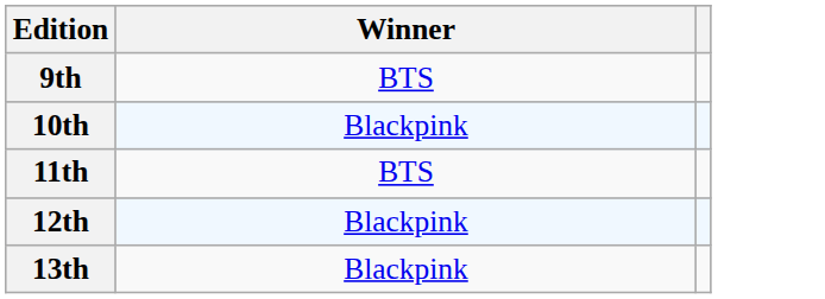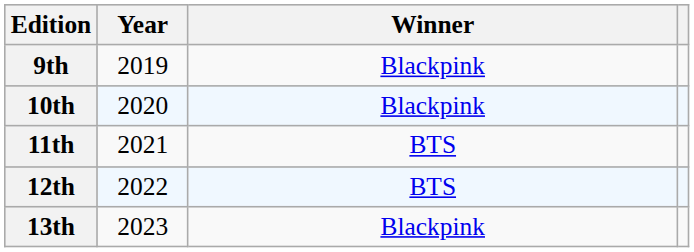 <table class="wikitable plainrowheaders" style="text-align: center">
 <tr>
 <th scope="col" width="50">Edition</th>
+<th scope="col" width="50">Year</th>
 <th scope="col" width="300">Winner</th>
 <th scope="col"></th>
 </tr>
 <tr>
 <th scope="row" style="text-align:center">9th</th>
-<td><a href='#'>BTS</a></td>
+<td>2019</td>
+<td><a href='#'>Blackpink</a></td>
 <td></td>
 </tr>
 <tr style="background:#F0F8FF">
 <th scope="row" style="text-align:center">10th</th>
+<td>2020</td>
 <td><a href='#'>Blackpink</a></td>
 <td></td>
 </tr>
 <tr>
 <th scope="row" style="text-align:center">11th</th>
+<td>2021</td>
 <td><a href='#'>BTS</a></td>
 <td></td>
 </tr>
 <tr style="background:#F0F8FF">
 <th scope="row" style="text-align:center">12th</th>
-<td><a href='#'>Blackpink</a></td>
+<td>2022</td>
+<td><a href='#'>BTS</a></td>
 <td></td>
 </tr>
 <tr>
 <th scope="row" style="text-align:center">13th</th>
+<td>2023</td>
 <td><a href='#'>Blackpink</a></td>
 <td></td>
 </tr>
 </table>
